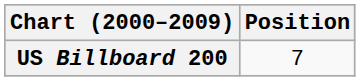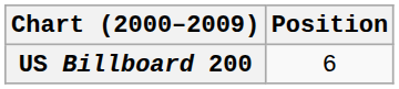 <table class="wikitable sortable plainrowheaders">
 <tr>
 <th scope="col">Chart (2000–2009)</th>
 <th scope="col">Position</th>
 </tr>
 <tr>
 <th scope="row">US <em>Billboard</em> 200</th>
-<td style="text-align:center">7</td>
+<td style="text-align:center">6</td>
 </tr>
 </table>
